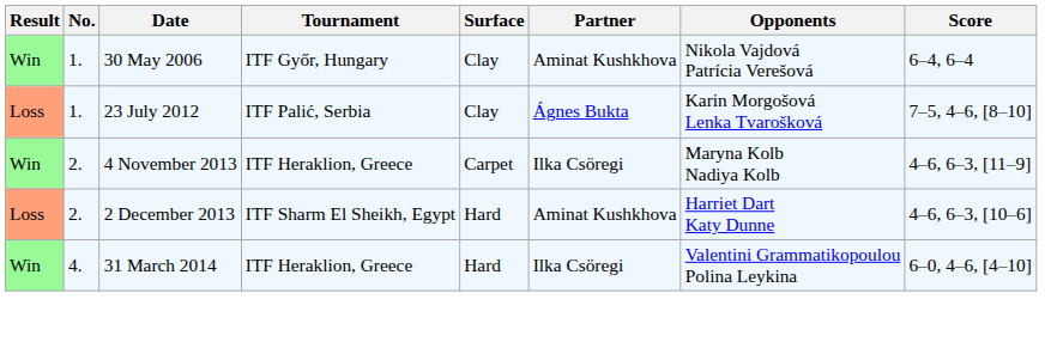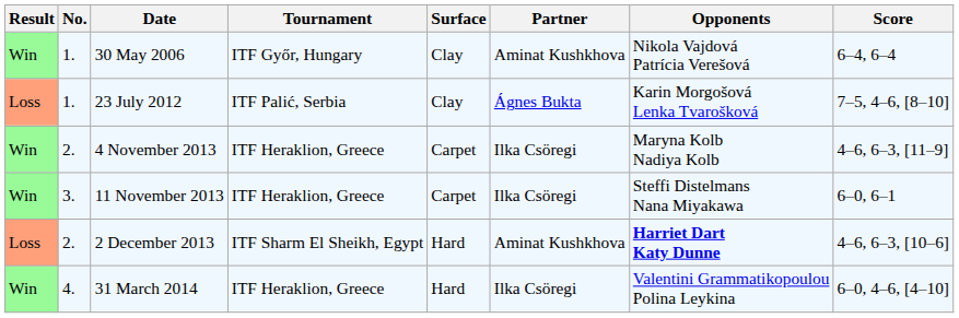 <table class="sortable wikitable" style=font-size:97%>
 <tr>
 <th>Result</th>
 <th>No.</th>
 <th>Date</th>
 <th>Tournament</th>
 <th>Surface</th>
 <th>Partner</th>
 <th>Opponents</th>
 <th class="unsortable">Score</th>
 </tr>
 <tr style="background:#f0f8ff;">
 <td style="background:#98fb98;">Win</td>
 <td>1.</td>
 <td>30 May 2006</td>
 <td>ITF Győr, Hungary</td>
 <td>Clay</td>
 <td> Aminat Kushkhova</td>
 <td> Nikola Vajdová <br>  Patrícia Verešová</td>
 <td>6–4, 6–4</td>
 </tr>
 <tr style="background:#f0f8ff;">
 <td style="background:#ffa07a;">Loss</td>
 <td>1.</td>
 <td>23 July 2012</td>
 <td>ITF Palić, Serbia</td>
 <td>Clay</td>
 <td> <a href='#'>Ágnes Bukta</a></td>
 <td> Karin Morgošová <br>  <a href='#'>Lenka Tvarošková</a></td>
 <td>7–5, 4–6, [8–10]</td>
 </tr>
 <tr style="background:#f0f8ff;">
 <td style="background:#98fb98;">Win</td>
 <td>2.</td>
 <td>4 November 2013</td>
 <td>ITF Heraklion, Greece</td>
 <td>Carpet</td>
 <td> Ilka Csöregi</td>
 <td> Maryna Kolb <br>  Nadiya Kolb</td>
 <td>4–6, 6–3, [11–9]</td>
 </tr>
 <tr style="background:#f0f8ff;">
+<td style="background:#98fb98;">Win</td>
+<td>3.</td>
+<td>11 November 2013</td>
+<td>ITF Heraklion, Greece</td>
+<td>Carpet</td>
+<td> Ilka Csöregi</td>
+<td> Steffi Distelmans <br>  Nana Miyakawa</td>
+<td>6–0, 6–1</td>
+</tr>
+<tr style="background:#f0f8ff;">
 <td style="background:#ffa07a;">Loss</td>
 <td>2.</td>
 <td>2 December 2013</td>
 <td>ITF Sharm El Sheikh, Egypt</td>
 <td>Hard</td>
 <td> Aminat Kushkhova</td>
-<td> <a href='#'>Harriet Dart</a> <br>  <a href='#'>Katy Dunne</a></td>
+<td><strong> <a href='#'>Harriet Dart</a> <br>  <a href='#'>Katy Dunne</a></strong></td>
 <td>4–6, 6–3, [10–6]</td>
 </tr>
 <tr style="background:#f0f8ff;">
 <td style="background:#98fb98;">Win</td>
 <td>4.</td>
 <td>31 March 2014</td>
 <td>ITF Heraklion, Greece</td>
 <td>Hard</td>
 <td> Ilka Csöregi</td>
 <td> <a href='#'>Valentini Grammatikopoulou</a> <br>  Polina Leykina</td>
 <td>6–0, 4–6, [4–10]</td>
 </tr>
 </table>
